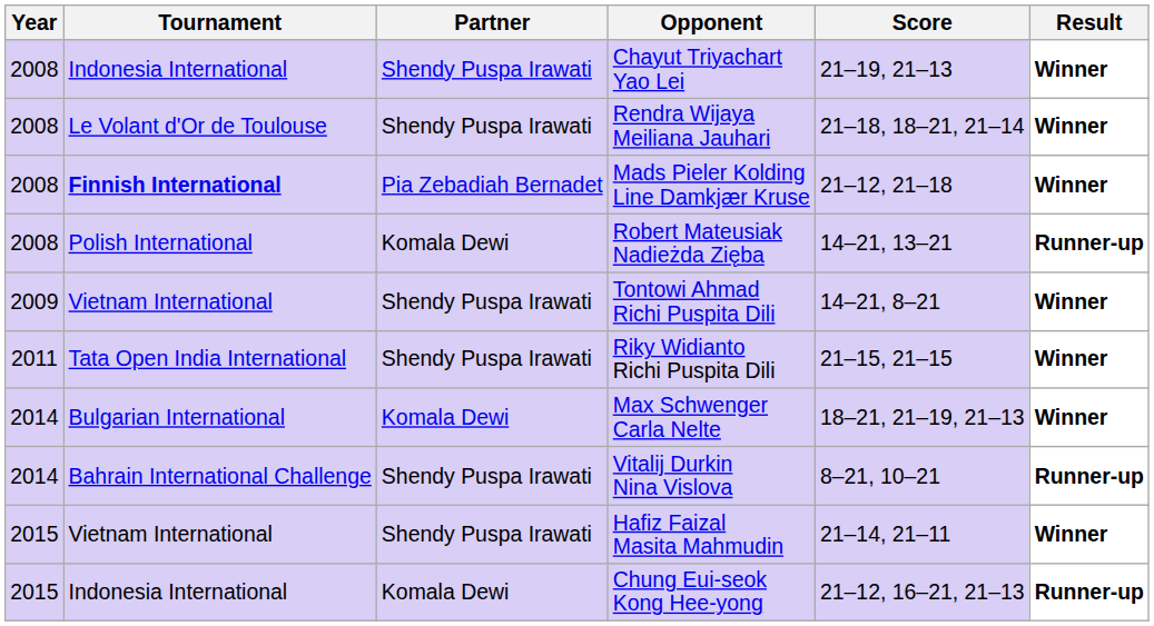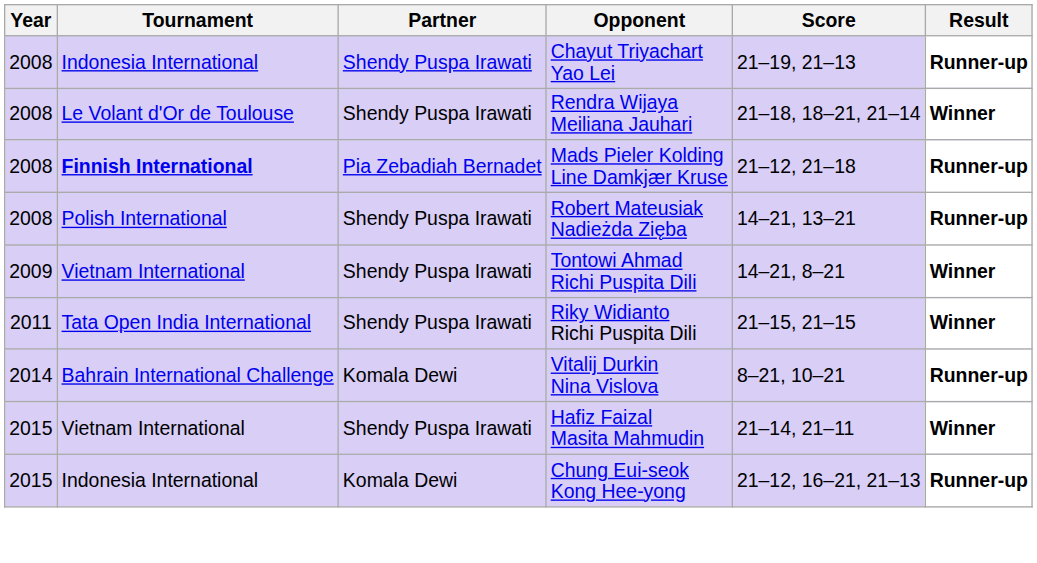 <table class="sortable wikitable" style="font-size: 90%">
 <tr>
 <th>Year</th>
 <th>Tournament</th>
 <th>Partner</th>
 <th>Opponent</th>
 <th>Score</th>
 <th>Result</th>
 </tr>
 <tr style="background:#D8CEF6">
 <td align="center">2008</td>
 <td align="left"><a href='#'>Indonesia International</a></td>
 <td align="left"> <a href='#'>Shendy Puspa Irawati</a></td>
 <td align="left"> <a href='#'>Chayut Triyachart</a> <br>  <a href='#'>Yao Lei</a></td>
 <td align="left">21–19, 21–13</td>
-<td style="text-align:left; background:white"> <strong>Winner</strong></td>
+<td style="text-align:left; background:white"> <strong>Runner-up</strong></td>
 </tr>
 <tr style="background:#D8CEF6">
 <td align="center">2008</td>
 <td align="left"><a href='#'>Le Volant d'Or de Toulouse</a></td>
 <td align="left"> Shendy Puspa Irawati</td>
 <td align="left"> <a href='#'>Rendra Wijaya</a> <br>  <a href='#'>Meiliana Jauhari</a></td>
 <td align="left">21–18, 18–21, 21–14</td>
 <td style="text-align:left; background:white"> <strong>Winner</strong></td>
 </tr>
 <tr style="background:#D8CEF6">
 <td align="center">2008</td>
 <td align="left"><strong><a href='#'>Finnish International</a></strong></td>
 <td align="left"> <a href='#'>Pia Zebadiah Bernadet</a></td>
 <td align="left"> <a href='#'>Mads Pieler Kolding</a> <br>  <a href='#'>Line Damkjær Kruse</a></td>
 <td align="left">21–12, 21–18</td>
-<td style="text-align:left; background:white"> <strong>Winner</strong></td>
+<td style="text-align:left; background:white"> <strong>Runner-up</strong></td>
 </tr>
 <tr style="background:#D8CEF6">
 <td align="center">2008</td>
 <td align="left"><a href='#'>Polish International</a></td>
-<td align="left"> Komala Dewi</td>
+<td align="left"> Shendy Puspa Irawati</td>
 <td align="left"> <a href='#'>Robert Mateusiak</a> <br>  <a href='#'>Nadieżda Zięba</a></td>
 <td align="left">14–21, 13–21</td>
 <td style="text-align:left; background:white"> <strong>Runner-up</strong></td>
 </tr>
 <tr style="background:#D8CEF6">
 <td align="center">2009</td>
 <td align="left"><a href='#'>Vietnam International</a></td>
 <td align="left"> Shendy Puspa Irawati</td>
 <td align="left"> <a href='#'>Tontowi Ahmad</a> <br>  <a href='#'>Richi Puspita Dili</a></td>
 <td align="left">14–21, 8–21</td>
 <td style="text-align:left; background:white"> <strong>Winner</strong></td>
 </tr>
 <tr style="background:#D8CEF6">
 <td align="center">2011</td>
 <td align="left"><a href='#'>Tata Open India International</a></td>
 <td align="left"> Shendy Puspa Irawati</td>
 <td align="left"> <a href='#'>Riky Widianto</a> <br>  Richi Puspita Dili</td>
 <td align="left">21–15, 21–15</td>
 <td style="text-align:left; background:white"> <strong>Winner</strong></td>
 </tr>
 <tr style="background:#D8CEF6">
 <td align="center">2014</td>
-<td align="left"><a href='#'>Bulgarian International</a></td>
-<td align="left"> <a href='#'>Komala Dewi</a></td>
-<td align="left"> <a href='#'>Max Schwenger</a> <br>  <a href='#'>Carla Nelte</a></td>
-<td align="left">18–21, 21–19, 21–13</td>
-<td style="text-align:left; background:white"> <strong>Winner</strong></td>
-</tr>
-<tr style="background:#D8CEF6">
-<td align="center">2014</td>
 <td align="left"><a href='#'>Bahrain International Challenge</a></td>
-<td align="left"> Shendy Puspa Irawati</td>
+<td align="left"> Komala Dewi</td>
 <td align="left"> <a href='#'>Vitalij Durkin</a> <br>  <a href='#'>Nina Vislova</a></td>
 <td align="left">8–21, 10–21</td>
 <td style="text-align:left; background:white"> <strong>Runner-up</strong></td>
 </tr>
 <tr style="background:#D8CEF6">
 <td align="center">2015</td>
 <td align="left">Vietnam International</td>
 <td align="left"> Shendy Puspa Irawati</td>
 <td align="left"> <a href='#'>Hafiz Faizal</a> <br>  <a href='#'>Masita Mahmudin</a></td>
 <td align="left">21–14, 21–11</td>
 <td style="text-align:left; background:white"> <strong>Winner</strong></td>
 </tr>
 <tr style="background:#D8CEF6">
 <td align="center">2015</td>
 <td align="left">Indonesia International</td>
 <td align="left"> Komala Dewi</td>
 <td align="left"> <a href='#'>Chung Eui-seok</a> <br>  <a href='#'>Kong Hee-yong</a></td>
 <td align="left">21–12, 16–21, 21–13</td>
 <td style="text-align:left; background:white"> <strong>Runner-up</strong></td>
 </tr>
 </table>
